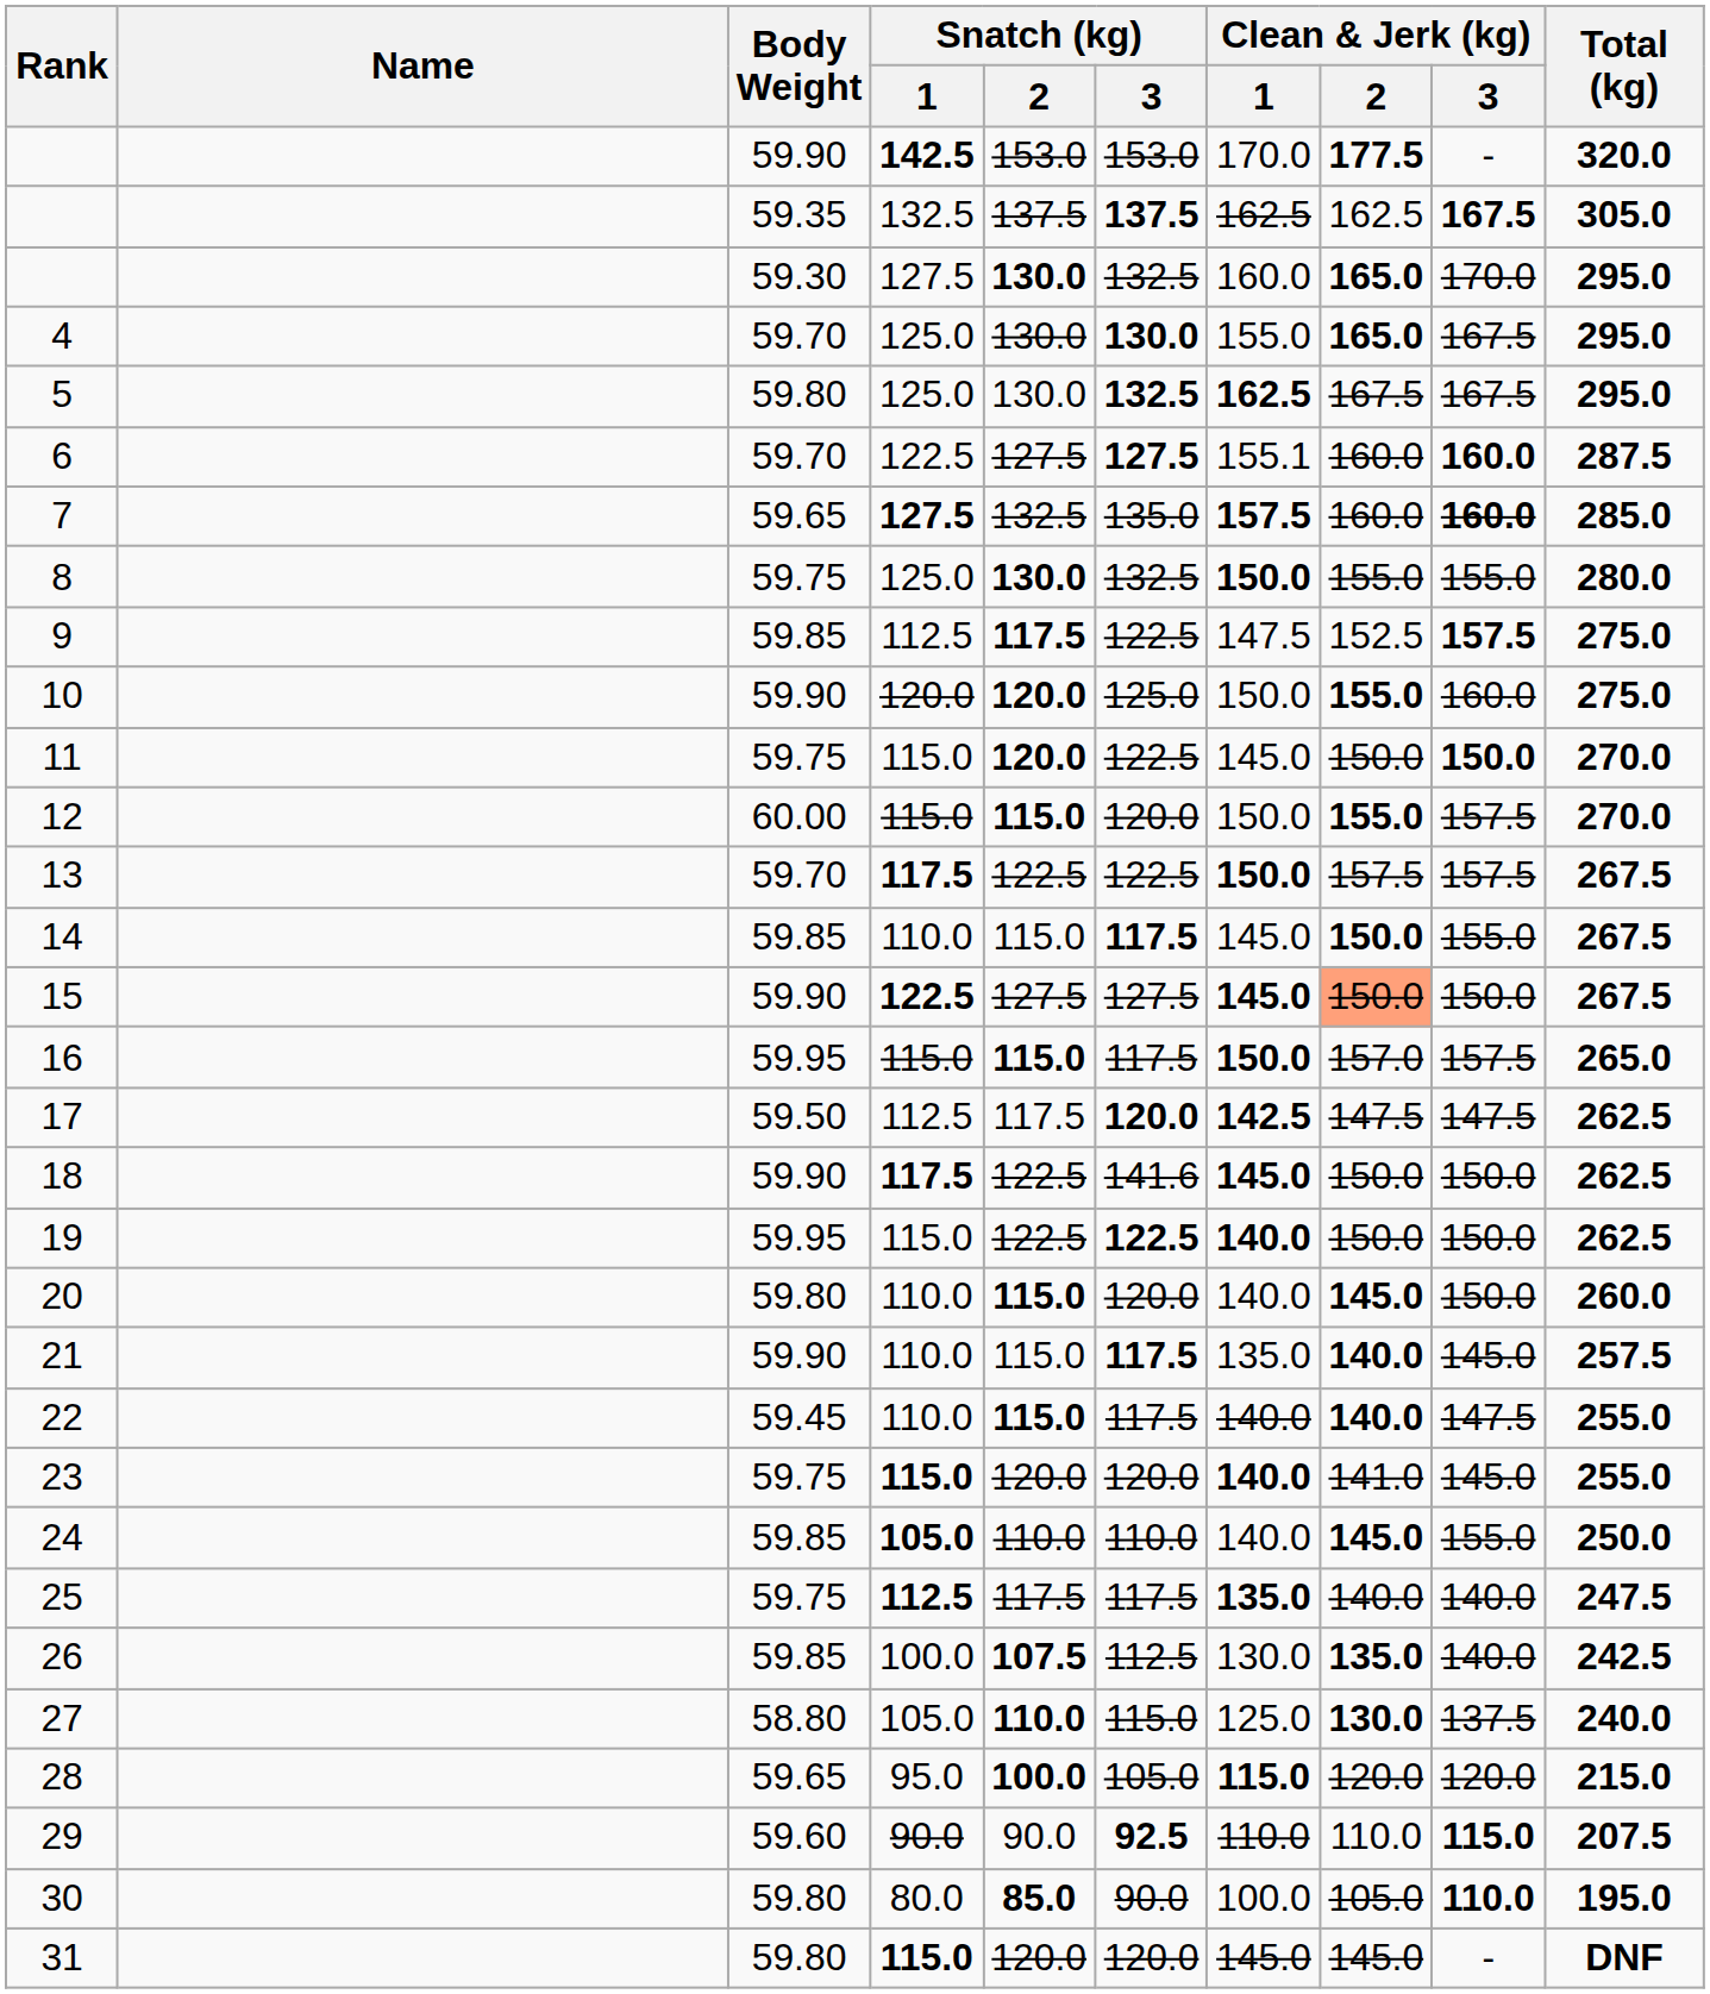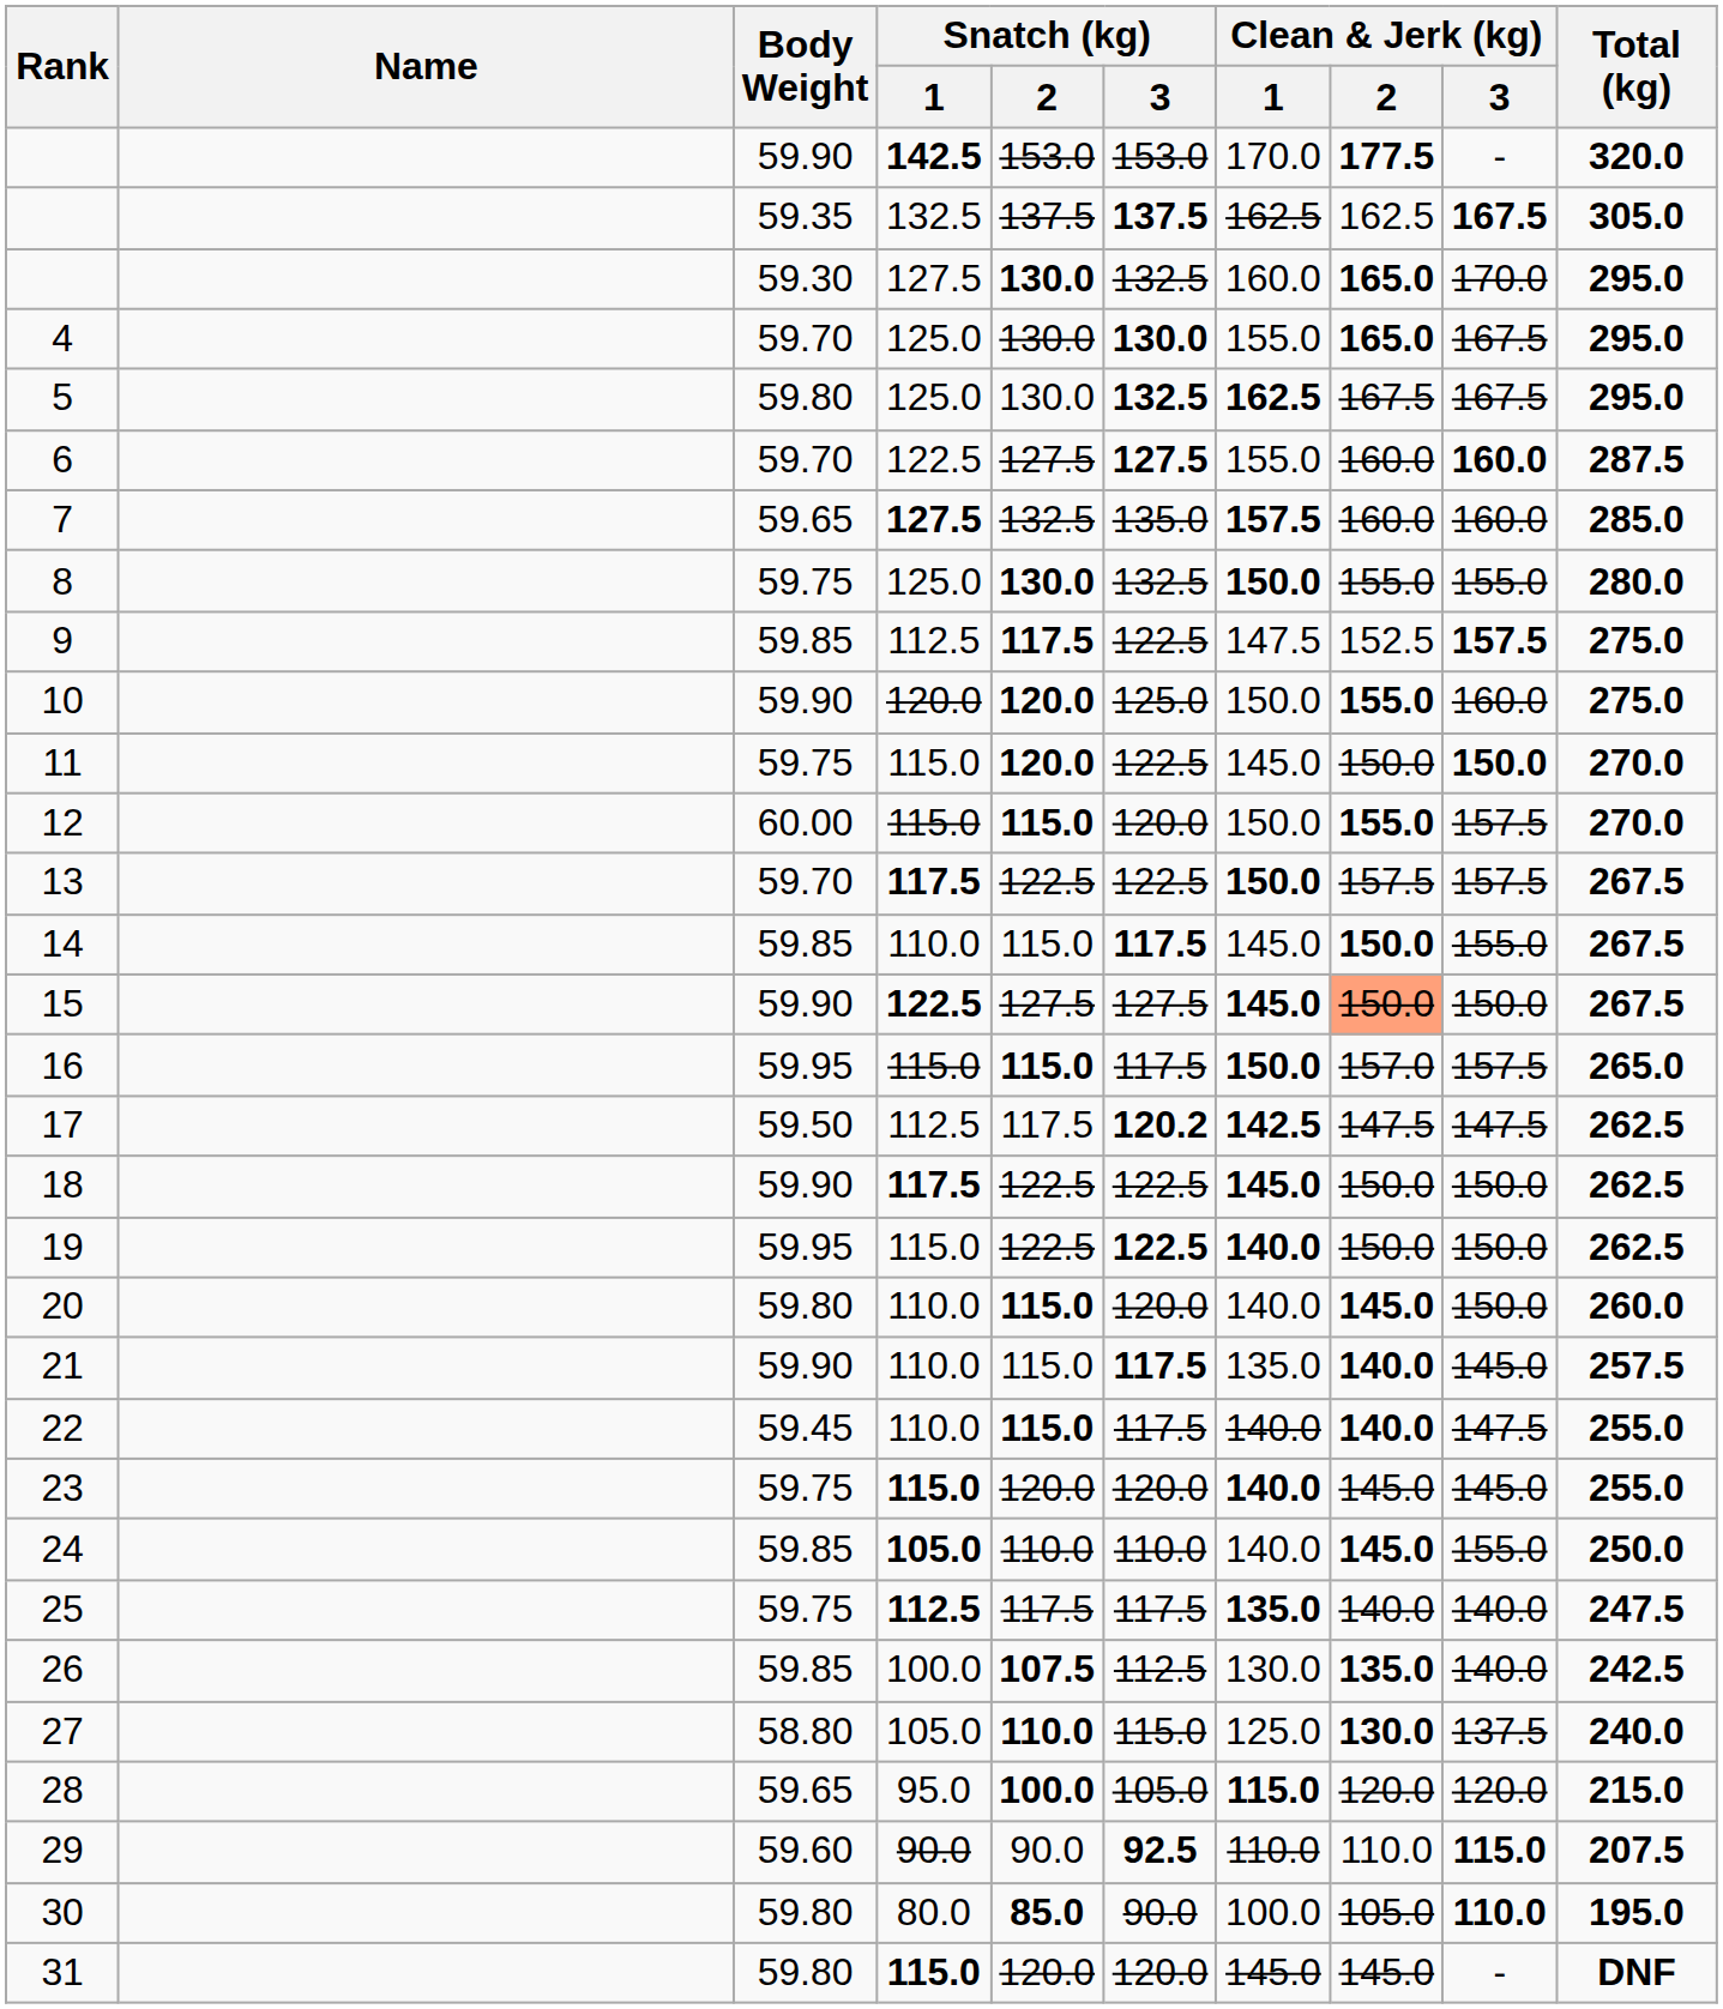 <table class="wikitable" style=" text-align:center; width="90%">
 <tr>
 <th rowspan=2 width=40>Rank</th>
 <th rowspan=2 width=250>Name</th>
 <th rowspan=2 width=50>Body Weight</th>
 <th colspan=3>Snatch (kg)</th>
 <th colspan=3>Clean & Jerk (kg)</th>
 <th rowspan=2 width=60>Total (kg)</th>
 </tr>
 <tr>
 <th width=40>1</th>
 <th width=40>2</th>
 <th width=40>3</th>
 <th width=40>1</th>
 <th width=40>2</th>
 <th width=40>3</th>
 </tr>
 <tr>
 <td></td>
 <td align=left></td>
 <td>59.90</td>
 <td><strong>142.5</strong></td>
 <td><s>153.0</s></td>
 <td><s>153.0</s></td>
 <td>170.0</td>
 <td><strong>177.5</strong></td>
 <td>-</td>
 <td><strong>320.0</strong></td>
 </tr>
 <tr>
 <td></td>
 <td align=left></td>
 <td>59.35</td>
 <td>132.5</td>
 <td><s>137.5</s></td>
 <td><strong>137.5</strong></td>
 <td><s>162.5</s></td>
 <td>162.5</td>
 <td><strong>167.5</strong></td>
 <td><strong>305.0</strong></td>
 </tr>
 <tr>
 <td></td>
 <td align=left></td>
 <td>59.30</td>
 <td>127.5</td>
 <td><strong>130.0</strong></td>
 <td><s>132.5</s></td>
 <td>160.0</td>
 <td><strong>165.0</strong></td>
 <td><s>170.0</s></td>
 <td><strong>295.0</strong></td>
 </tr>
 <tr>
 <td>4</td>
 <td align=left></td>
 <td>59.70</td>
 <td>125.0</td>
 <td><s>130.0</s></td>
 <td><strong>130.0</strong></td>
 <td>155.0</td>
 <td><strong>165.0</strong></td>
 <td><s>167.5</s></td>
 <td><strong>295.0</strong></td>
 </tr>
 <tr>
 <td>5</td>
 <td align=left></td>
 <td>59.80</td>
 <td>125.0</td>
 <td>130.0</td>
 <td><strong>132.5</strong></td>
 <td><strong>162.5</strong></td>
 <td><s>167.5</s></td>
 <td><s>167.5</s></td>
 <td><strong>295.0</strong></td>
 </tr>
 <tr>
 <td>6</td>
 <td align=left></td>
 <td>59.70</td>
 <td>122.5</td>
 <td><s>127.5</s></td>
 <td><strong>127.5</strong></td>
-<td>155.1</td>
+<td>155.0</td>
 <td><s>160.0</s></td>
 <td><strong>160.0</strong></td>
 <td><strong>287.5</strong></td>
 </tr>
 <tr>
 <td>7</td>
 <td align=left></td>
 <td>59.65</td>
 <td><strong>127.5</strong></td>
 <td><s>132.5</s></td>
 <td><s>135.0</s></td>
 <td><strong>157.5</strong></td>
 <td><s>160.0</s></td>
-<td><strong><s>160.0</s></strong></td>
+<td><s>160.0</s></td>
 <td><strong>285.0</strong></td>
 </tr>
 <tr>
 <td>8</td>
 <td align=left></td>
 <td>59.75</td>
 <td>125.0</td>
 <td><strong>130.0</strong></td>
 <td><s>132.5</s></td>
 <td><strong>150.0</strong></td>
 <td><s>155.0</s></td>
 <td><s>155.0</s></td>
 <td><strong>280.0</strong></td>
 </tr>
 <tr>
 <td>9</td>
 <td align=left></td>
 <td>59.85</td>
 <td>112.5</td>
 <td><strong>117.5</strong></td>
 <td><s>122.5</s></td>
 <td>147.5</td>
 <td>152.5</td>
 <td><strong>157.5</strong></td>
 <td><strong>275.0</strong></td>
 </tr>
 <tr>
 <td>10</td>
 <td align=left></td>
 <td>59.90</td>
 <td><s>120.0</s></td>
 <td><strong>120.0</strong></td>
 <td><s>125.0</s></td>
 <td>150.0</td>
 <td><strong>155.0</strong></td>
 <td><s>160.0</s></td>
 <td><strong>275.0</strong></td>
 </tr>
 <tr>
 <td>11</td>
 <td align=left></td>
 <td>59.75</td>
 <td>115.0</td>
 <td><strong>120.0</strong></td>
 <td><s>122.5</s></td>
 <td>145.0</td>
 <td><s>150.0</s></td>
 <td><strong>150.0</strong></td>
 <td><strong>270.0</strong></td>
 </tr>
 <tr>
 <td>12</td>
 <td align=left></td>
 <td>60.00</td>
 <td><s>115.0</s></td>
 <td><strong>115.0</strong></td>
 <td><s>120.0</s></td>
 <td>150.0</td>
 <td><strong>155.0</strong></td>
 <td><s>157.5</s></td>
 <td><strong>270.0</strong></td>
 </tr>
 <tr>
 <td>13</td>
 <td align=left></td>
 <td>59.70</td>
 <td><strong>117.5</strong></td>
 <td><s>122.5</s></td>
 <td><s>122.5</s></td>
 <td><strong>150.0</strong></td>
 <td><s>157.5</s></td>
 <td><s>157.5</s></td>
 <td><strong>267.5</strong></td>
 </tr>
 <tr>
 <td>14</td>
 <td align=left></td>
 <td>59.85</td>
 <td>110.0</td>
 <td>115.0</td>
 <td><strong>117.5</strong></td>
 <td>145.0</td>
 <td><strong>150.0</strong></td>
 <td><s>155.0</s></td>
 <td><strong>267.5</strong></td>
 </tr>
 <tr>
 <td>15</td>
 <td align=left></td>
 <td>59.90</td>
 <td><strong>122.5</strong></td>
 <td><s>127.5</s></td>
 <td><s>127.5</s></td>
 <td><strong>145.0</strong></td>
 <td style="background: lightsalmon;"><s>150.0</s></td>
 <td><s>150.0</s></td>
 <td><strong>267.5</strong></td>
 </tr>
 <tr>
 <td>16</td>
 <td align=left></td>
 <td>59.95</td>
 <td><s>115.0</s></td>
 <td><strong>115.0</strong></td>
 <td><s>117.5</s></td>
 <td><strong>150.0</strong></td>
 <td><s>157.0</s></td>
 <td><s>157.5</s></td>
 <td><strong>265.0</strong></td>
 </tr>
 <tr>
 <td>17</td>
 <td align=left></td>
 <td>59.50</td>
 <td>112.5</td>
 <td>117.5</td>
-<td><strong>120.0</strong></td>
+<td><strong>120.2</strong></td>
 <td><strong>142.5</strong></td>
 <td><s>147.5</s></td>
 <td><s>147.5</s></td>
 <td><strong>262.5</strong></td>
 </tr>
 <tr>
 <td>18</td>
 <td align=left></td>
 <td>59.90</td>
 <td><strong>117.5</strong></td>
 <td><s>122.5</s></td>
-<td><s>141.6</s></td>
+<td><s>122.5</s></td>
 <td><strong>145.0</strong></td>
 <td><s>150.0</s></td>
 <td><s>150.0</s></td>
 <td><strong>262.5</strong></td>
 </tr>
 <tr>
 <td>19</td>
 <td align=left></td>
 <td>59.95</td>
 <td>115.0</td>
 <td><s>122.5</s></td>
 <td><strong>122.5</strong></td>
 <td><strong>140.0</strong></td>
 <td><s>150.0</s></td>
 <td><s>150.0</s></td>
 <td><strong>262.5</strong></td>
 </tr>
 <tr>
 <td>20</td>
 <td align=left></td>
 <td>59.80</td>
 <td>110.0</td>
 <td><strong>115.0</strong></td>
 <td><s>120.0</s></td>
 <td>140.0</td>
 <td><strong>145.0</strong></td>
 <td><s>150.0</s></td>
 <td><strong>260.0</strong></td>
 </tr>
 <tr>
 <td>21</td>
 <td align=left></td>
 <td>59.90</td>
 <td>110.0</td>
 <td>115.0</td>
 <td><strong>117.5</strong></td>
 <td>135.0</td>
 <td><strong>140.0</strong></td>
 <td><s>145.0</s></td>
 <td><strong>257.5</strong></td>
 </tr>
 <tr>
 <td>22</td>
 <td align=left></td>
 <td>59.45</td>
 <td>110.0</td>
 <td><strong>115.0</strong></td>
 <td><s>117.5</s></td>
 <td><s>140.0</s></td>
 <td><strong>140.0</strong></td>
 <td><s>147.5</s></td>
 <td><strong>255.0</strong></td>
 </tr>
 <tr>
 <td>23</td>
 <td align=left></td>
 <td>59.75</td>
 <td><strong>115.0</strong></td>
 <td><s>120.0</s></td>
 <td><s>120.0</s></td>
 <td><strong>140.0</strong></td>
-<td><s>141.0</s></td>
+<td><s>145.0</s></td>
 <td><s>145.0</s></td>
 <td><strong>255.0</strong></td>
 </tr>
 <tr>
 <td>24</td>
 <td align=left></td>
 <td>59.85</td>
 <td><strong>105.0</strong></td>
 <td><s>110.0</s></td>
 <td><s>110.0</s></td>
 <td>140.0</td>
 <td><strong>145.0</strong></td>
 <td><s>155.0</s></td>
 <td><strong>250.0</strong></td>
 </tr>
 <tr>
 <td>25</td>
 <td align=left></td>
 <td>59.75</td>
 <td><strong>112.5</strong></td>
 <td><s>117.5</s></td>
 <td><s>117.5</s></td>
 <td><strong>135.0</strong></td>
 <td><s>140.0</s></td>
 <td><s>140.0</s></td>
 <td><strong>247.5</strong></td>
 </tr>
 <tr>
 <td>26</td>
 <td align=left></td>
 <td>59.85</td>
 <td>100.0</td>
 <td><strong>107.5</strong></td>
 <td><s>112.5</s></td>
 <td>130.0</td>
 <td><strong>135.0</strong></td>
 <td><s>140.0</s></td>
 <td><strong>242.5</strong></td>
 </tr>
 <tr>
 <td>27</td>
 <td align=left></td>
 <td>58.80</td>
 <td>105.0</td>
 <td><strong>110.0</strong></td>
 <td><s>115.0</s></td>
 <td>125.0</td>
 <td><strong>130.0</strong></td>
 <td><s>137.5</s></td>
 <td><strong>240.0</strong></td>
 </tr>
 <tr>
 <td>28</td>
 <td align=left></td>
 <td>59.65</td>
 <td>95.0</td>
 <td><strong>100.0</strong></td>
 <td><s>105.0</s></td>
 <td><strong>115.0</strong></td>
 <td><s>120.0</s></td>
 <td><s>120.0</s></td>
 <td><strong>215.0</strong></td>
 </tr>
 <tr>
 <td>29</td>
 <td align=left></td>
 <td>59.60</td>
 <td><s>90.0</s></td>
 <td>90.0</td>
 <td><strong>92.5</strong></td>
 <td><s>110.0</s></td>
 <td>110.0</td>
 <td><strong>115.0</strong></td>
 <td><strong>207.5</strong></td>
 </tr>
 <tr>
 <td>30</td>
 <td align=left></td>
 <td>59.80</td>
 <td>80.0</td>
 <td><strong>85.0</strong></td>
 <td><s> 90.0 </s></td>
 <td>100.0</td>
 <td><s>105.0</s></td>
 <td><strong>110.0</strong></td>
 <td><strong>195.0</strong></td>
 </tr>
 <tr>
 <td>31</td>
 <td align=left></td>
 <td>59.80</td>
 <td><strong>115.0</strong></td>
 <td><s>120.0</s></td>
 <td><s>120.0</s></td>
 <td><s>145.0</s></td>
 <td><s>145.0</s></td>
 <td>-</td>
 <td><strong>DNF</strong></td>
 </tr>
 </table>
